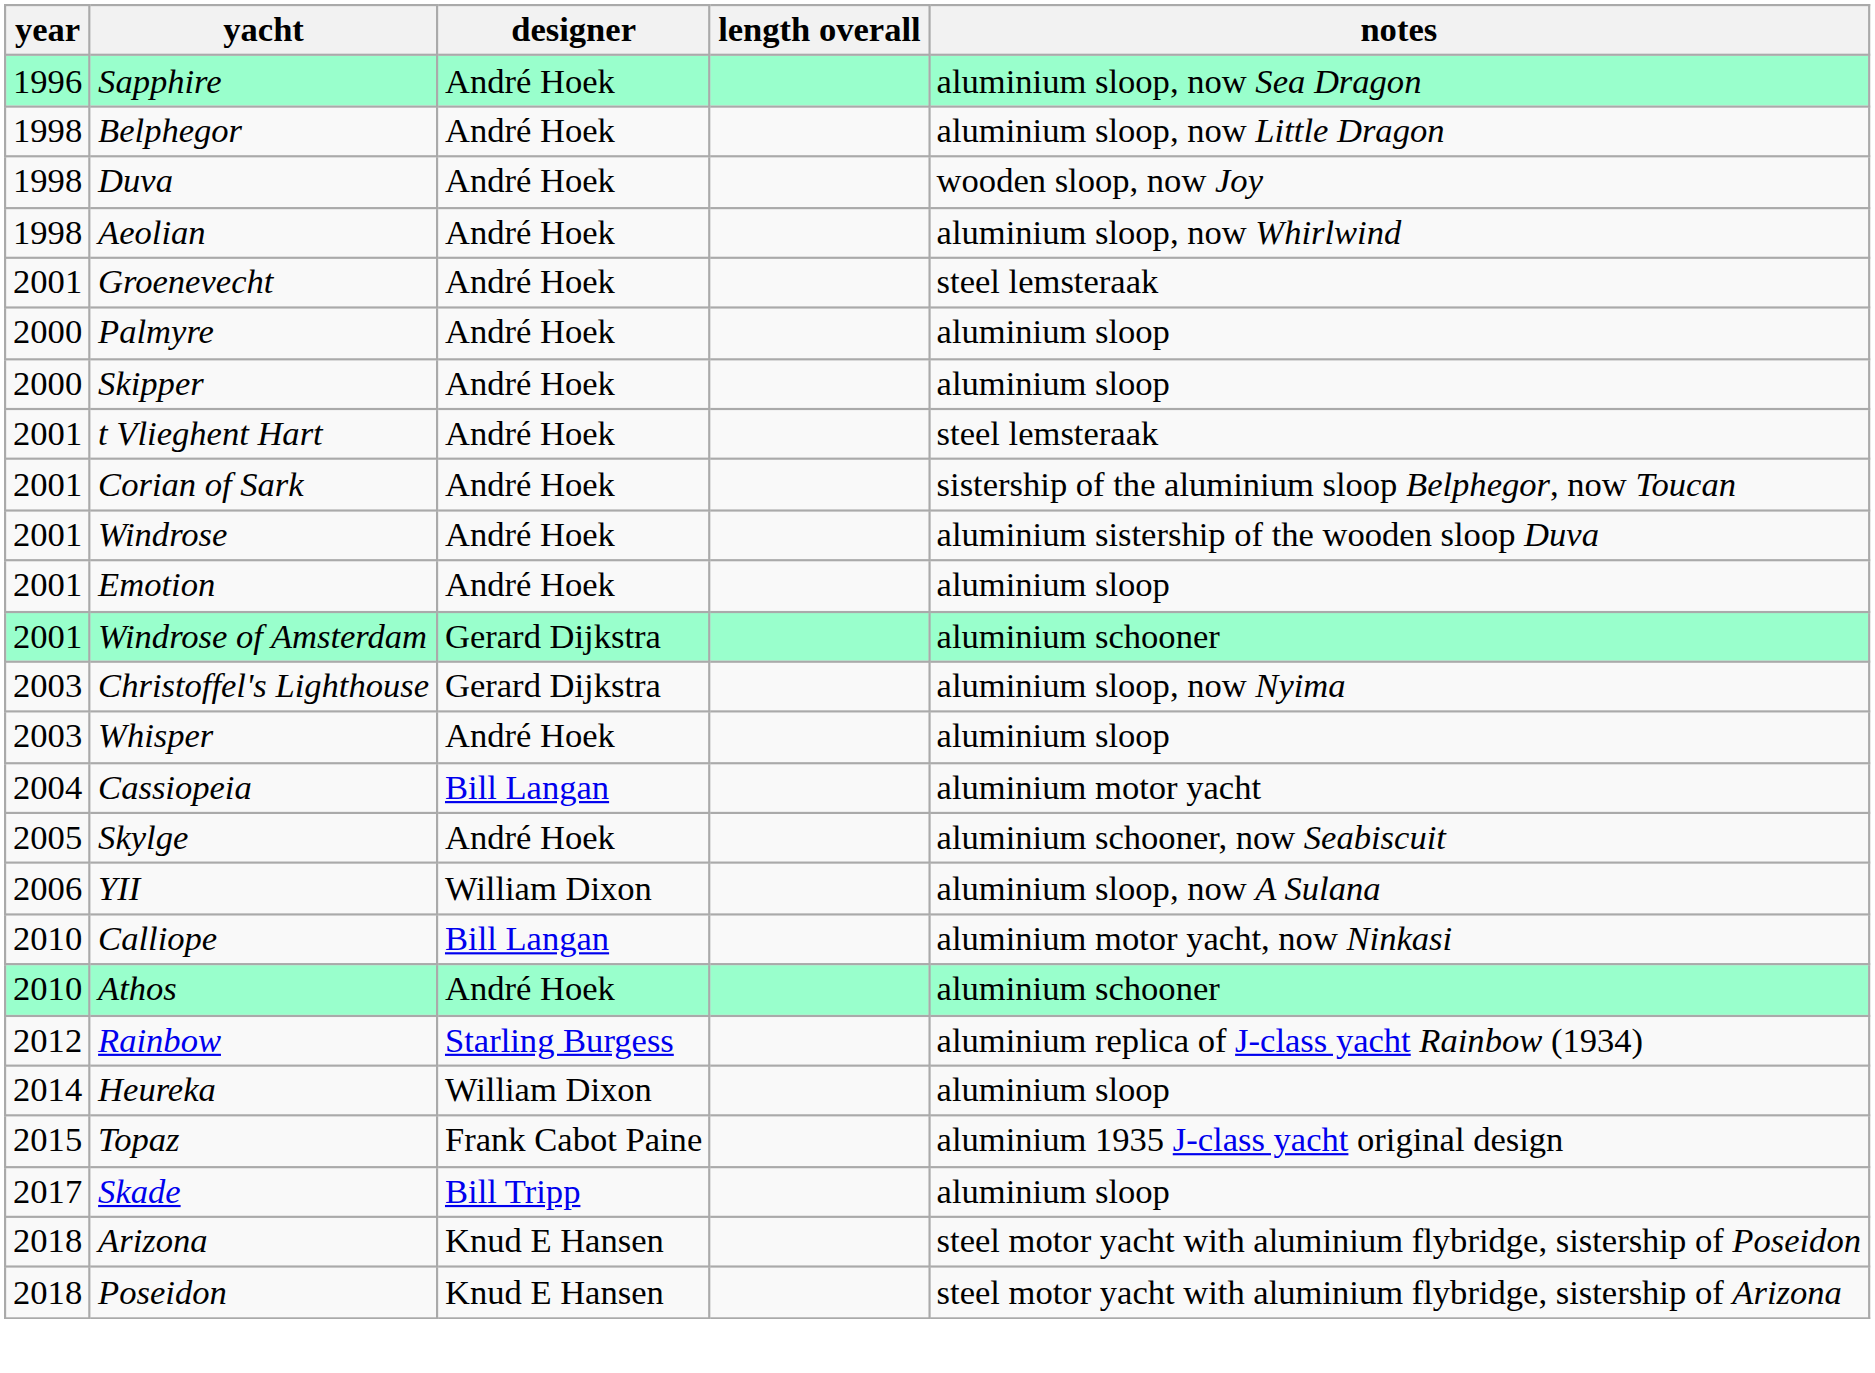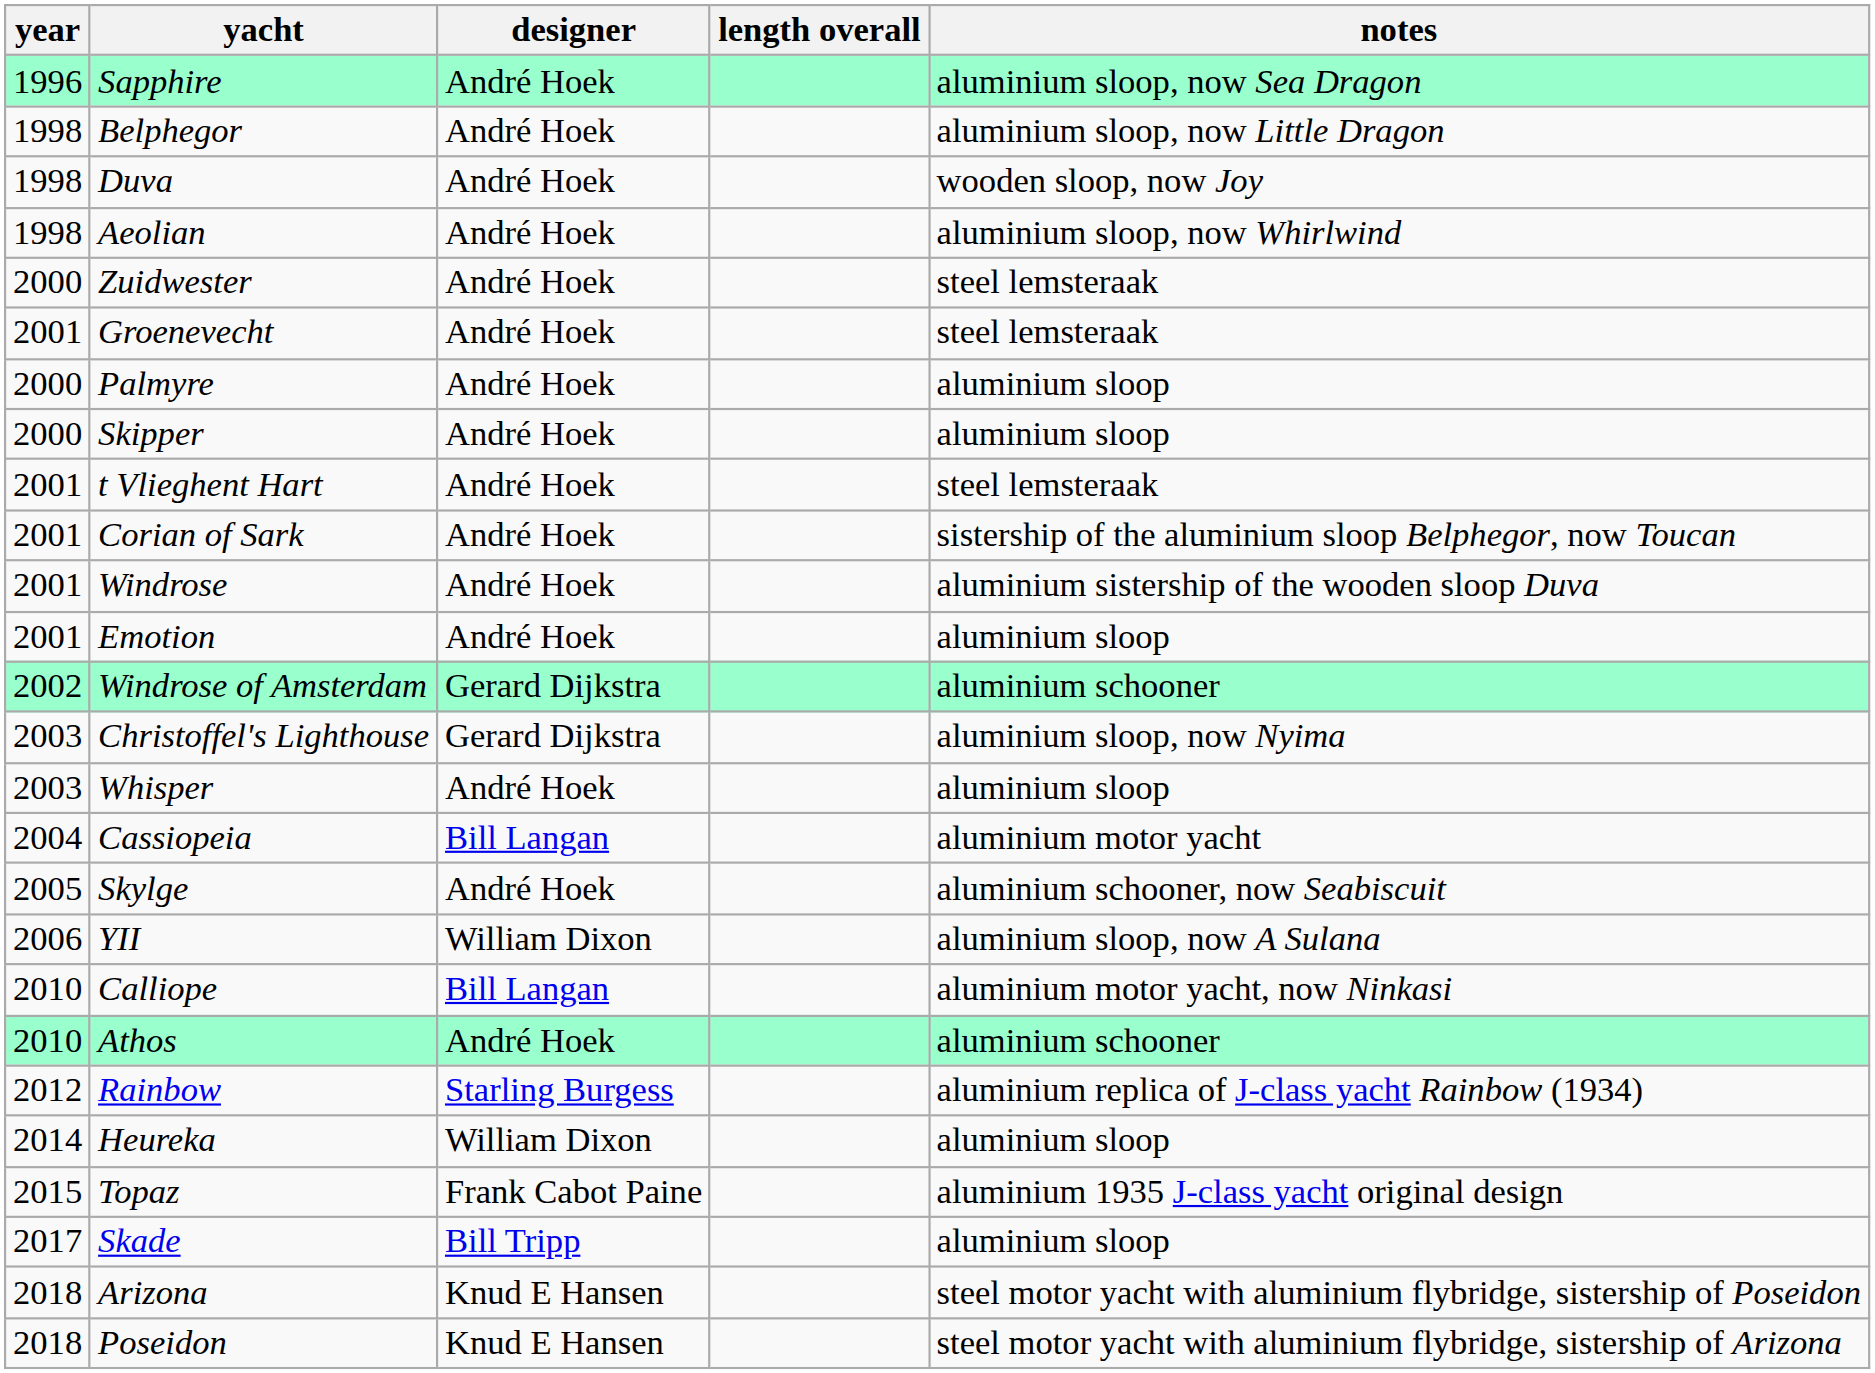 <table class="wikitable sortable" style=font-size:12pt;line-height:1>
 <tr>
 <th>year</th>
 <th>yacht</th>
 <th>designer</th>
 <th>length overall</th>
 <th>notes</th>
 </tr>
 <tr style=background-color:#9FC>
 <td>1996</td>
 <td><em>Sapphire</em></td>
 <td>André Hoek</td>
 <td align=right></td>
 <td>aluminium sloop, now <em>Sea Dragon</em></td>
 </tr>
 <tr>
 <td>1998</td>
 <td><em>Belphegor</em></td>
 <td>André Hoek</td>
 <td align=right></td>
 <td>aluminium sloop, now <em>Little Dragon</em></td>
 </tr>
 <tr>
 <td>1998</td>
 <td><em>Duva</em></td>
 <td>André Hoek</td>
 <td align=right></td>
 <td>wooden sloop, now <em>Joy</em></td>
 </tr>
 <tr>
 <td>1998</td>
 <td><em>Aeolian</em></td>
 <td>André Hoek</td>
 <td align=right></td>
 <td>aluminium sloop, now <em>Whirlwind</em></td>
+</tr>
+<tr>
+<td>2000</td>
+<td><em>Zuidwester</em></td>
+<td>André Hoek</td>
+<td align=right></td>
+<td>steel lemsteraak</td>
 </tr>
 <tr>
 <td>2001</td>
 <td><em>Groenevecht</em></td>
 <td>André Hoek</td>
 <td align=right></td>
 <td>steel lemsteraak</td>
 </tr>
 <tr>
 <td>2000</td>
 <td><em>Palmyre</em></td>
 <td>André Hoek</td>
 <td align=right></td>
 <td>aluminium sloop</td>
 </tr>
 <tr>
 <td>2000</td>
 <td><em>Skipper</em></td>
 <td>André Hoek</td>
 <td align=right></td>
 <td>aluminium sloop</td>
 </tr>
 <tr>
 <td>2001</td>
 <td><em>t Vlieghent Hart</em></td>
 <td>André Hoek</td>
 <td align=right></td>
 <td>steel lemsteraak</td>
 </tr>
 <tr>
 <td>2001</td>
 <td><em>Corian of Sark</em></td>
 <td>André Hoek</td>
 <td align=right></td>
 <td>sistership of the aluminium sloop <em>Belphegor</em>, now <em>Toucan</em></td>
 </tr>
 <tr>
 <td>2001</td>
 <td><em>Windrose</em></td>
 <td>André Hoek</td>
 <td align=right></td>
 <td>aluminium sistership of the wooden sloop <em>Duva</em></td>
 </tr>
 <tr>
 <td>2001</td>
 <td><em>Emotion</em></td>
 <td>André Hoek</td>
 <td align=right></td>
 <td>aluminium sloop</td>
 </tr>
 <tr style=background-color:#9FC>
-<td>2001</td>
+<td>2002</td>
 <td><em>Windrose of Amsterdam</em></td>
 <td>Gerard Dijkstra</td>
 <td align=right></td>
 <td>aluminium schooner</td>
 </tr>
 <tr>
 <td>2003</td>
 <td><em>Christoffel's Lighthouse</em></td>
 <td>Gerard Dijkstra</td>
 <td align=right></td>
 <td>aluminium sloop, now <em>Nyima</em></td>
 </tr>
 <tr>
 <td>2003</td>
 <td><em>Whisper</em></td>
 <td>André Hoek</td>
 <td align=right></td>
 <td>aluminium sloop</td>
 </tr>
 <tr>
 <td>2004</td>
 <td><em>Cassiopeia</em></td>
 <td><a href='#'>Bill Langan</a></td>
 <td align=right></td>
 <td>aluminium motor yacht</td>
 </tr>
 <tr>
 <td>2005</td>
 <td><em>Skylge</em></td>
 <td>André Hoek</td>
 <td align=right></td>
 <td>aluminium schooner, now <em>Seabiscuit</em></td>
 </tr>
 <tr>
 <td>2006</td>
 <td><em>YII</em></td>
 <td>William Dixon</td>
 <td align=right></td>
 <td>aluminium sloop, now <em>A Sulana</em></td>
 </tr>
 <tr>
 <td>2010</td>
 <td><em>Calliope</em></td>
 <td><a href='#'>Bill Langan</a></td>
 <td align=right></td>
 <td>aluminium motor yacht, now <em>Ninkasi</em></td>
 </tr>
 <tr style=background-color:#9FC>
 <td>2010</td>
 <td><em>Athos</em></td>
 <td>André Hoek</td>
 <td align=right></td>
 <td>aluminium schooner</td>
 </tr>
 <tr>
 <td>2012</td>
 <td><em><a href='#'>Rainbow</a></em></td>
 <td><a href='#'>Starling Burgess</a></td>
 <td align=right></td>
 <td>aluminium replica of <a href='#'>J-class yacht</a> <em>Rainbow</em> (1934)</td>
 </tr>
 <tr>
 <td>2014</td>
 <td><em>Heureka</em></td>
 <td>William Dixon</td>
 <td align=right></td>
 <td>aluminium sloop</td>
 </tr>
 <tr>
 <td>2015</td>
 <td><em>Topaz</em></td>
 <td>Frank Cabot Paine</td>
 <td align=right></td>
 <td>aluminium 1935 <a href='#'>J-class yacht</a> original design</td>
 </tr>
 <tr>
 <td>2017</td>
 <td><em><a href='#'>Skade</a></em></td>
 <td><a href='#'>Bill Tripp</a></td>
 <td align=right></td>
 <td>aluminium sloop</td>
 </tr>
 <tr>
 <td>2018</td>
 <td><em>Arizona</em></td>
 <td>Knud E Hansen</td>
 <td align=right></td>
 <td>steel motor yacht with aluminium flybridge, sistership of <em>Poseidon</em></td>
 </tr>
 <tr>
 <td>2018</td>
 <td><em>Poseidon</em></td>
 <td>Knud E Hansen</td>
 <td align=right></td>
 <td>steel motor yacht with aluminium flybridge, sistership of <em>Arizona</em></td>
 </tr>
 </table>
